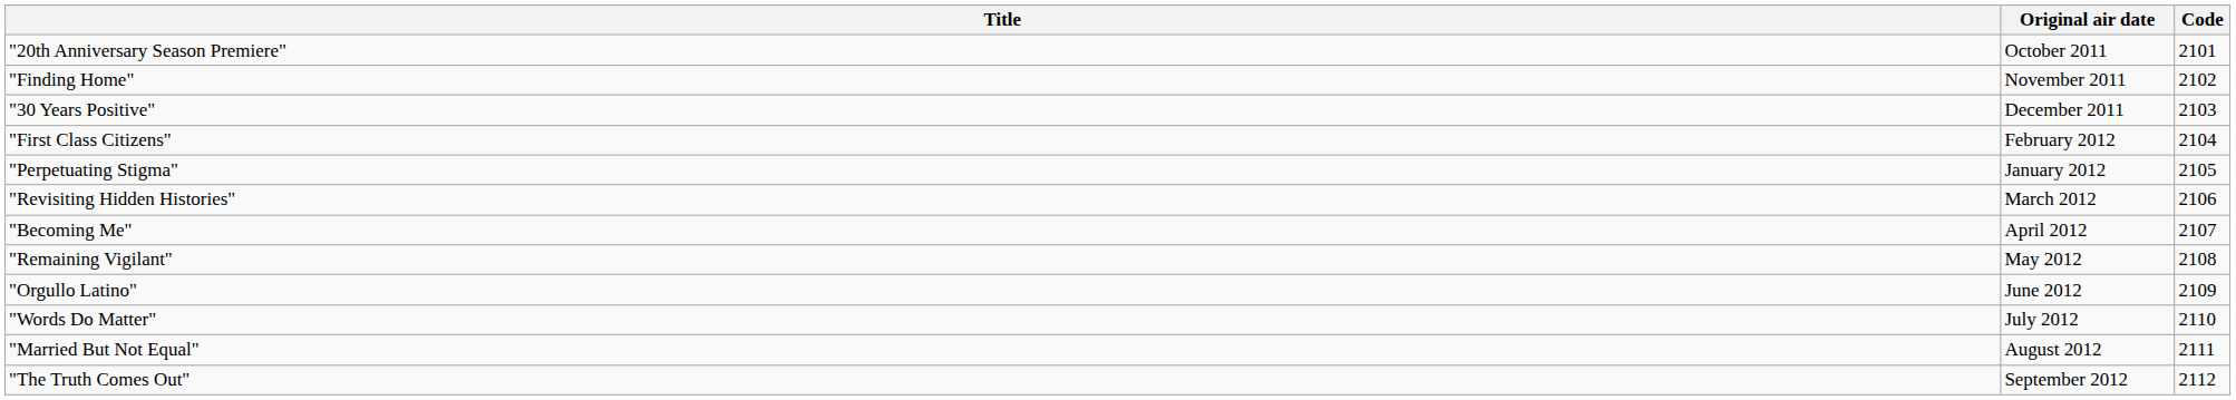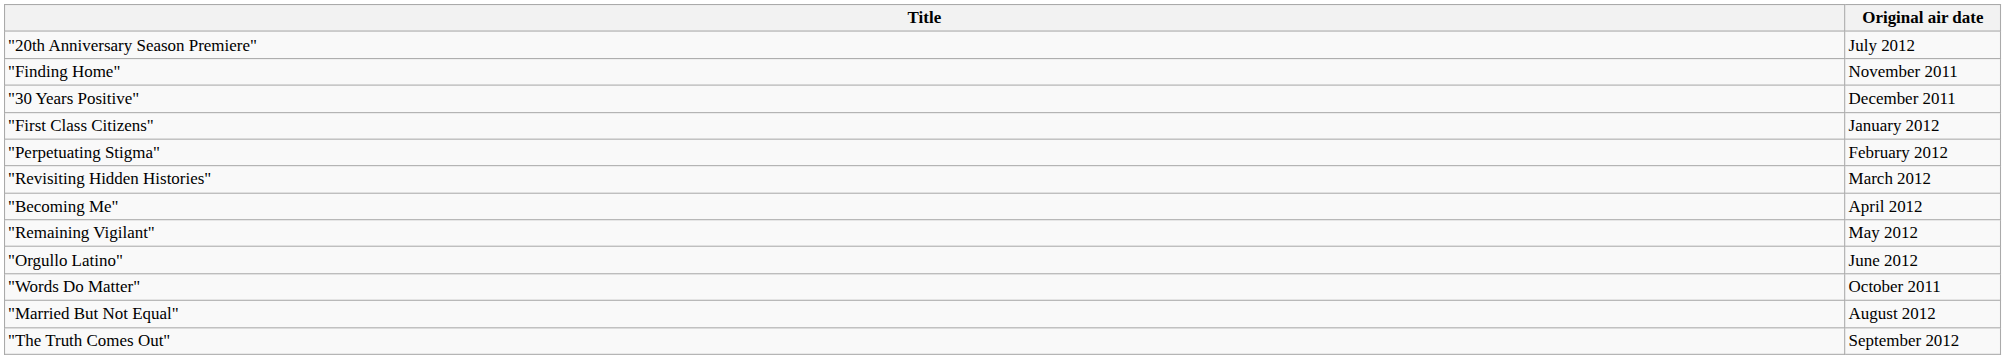 <table class="wikitable" style="text-align=center; width:95%; margin:auto;">
 <tr>
 <th>Title</th>
 <th width="140">Original air date</th>
-<th width="40">Code</th>
 </tr>
 <tr>
 <td>"20th Anniversary Season Premiere"</td>
-<td>October 2011</td>
-<td>2101</td>
+<td>July 2012</td>
 </tr>
 <tr>
 <td>"Finding Home"</td>
 <td>November 2011</td>
-<td>2102</td>
 </tr>
 <tr>
 <td>"30 Years Positive"</td>
 <td>December 2011</td>
-<td>2103</td>
 </tr>
 <tr>
 <td>"First Class Citizens"</td>
-<td>February 2012</td>
-<td>2104</td>
+<td>January 2012</td>
 </tr>
 <tr>
 <td>"Perpetuating Stigma"</td>
-<td>January 2012</td>
-<td>2105</td>
+<td>February 2012</td>
 </tr>
 <tr>
 <td>"Revisiting Hidden Histories"</td>
 <td>March 2012</td>
-<td>2106</td>
 </tr>
 <tr>
 <td>"Becoming Me"</td>
 <td>April 2012</td>
-<td>2107</td>
 </tr>
 <tr>
 <td>"Remaining Vigilant"</td>
 <td>May 2012</td>
-<td>2108</td>
 </tr>
 <tr>
 <td>"Orgullo Latino"</td>
 <td>June 2012</td>
-<td>2109</td>
 </tr>
 <tr>
 <td>"Words Do Matter"</td>
-<td>July 2012</td>
-<td>2110</td>
+<td>October 2011</td>
 </tr>
 <tr>
 <td>"Married But Not Equal"</td>
 <td>August 2012</td>
-<td>2111</td>
 </tr>
 <tr>
 <td>"The Truth Comes Out"</td>
 <td>September 2012</td>
-<td>2112</td>
 </tr>
 </table>
